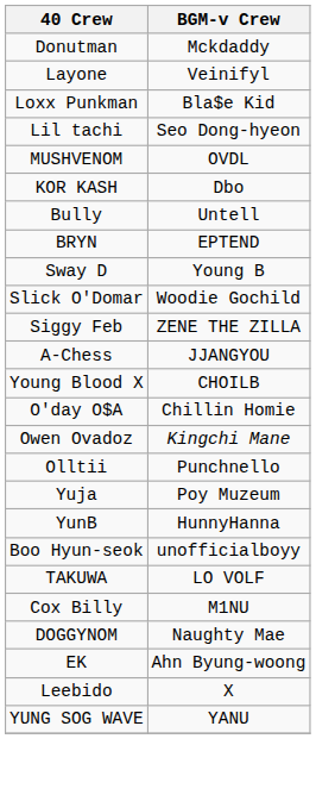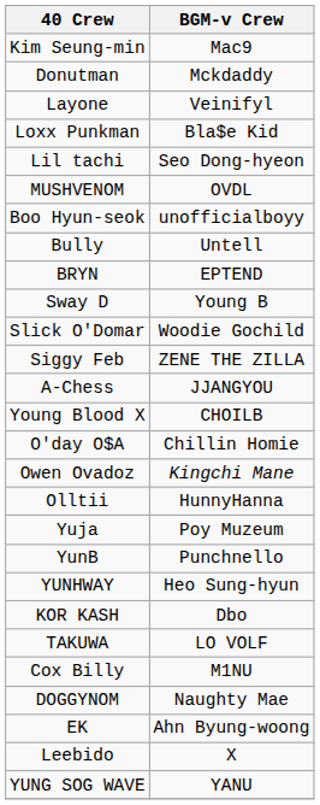 <table class="wikitable" style="text-align:center">
 <tr>
 <th>40 Crew</th>
 <th>BGM-v Crew</th>
+</tr>
+<tr>
+<td>Kim Seung-min</td>
+<td>Mac9</td>
 </tr>
 <tr>
 <td>Donutman</td>
 <td>Mckdaddy</td>
 </tr>
 <tr>
 <td>Layone</td>
 <td>Veinifyl</td>
 </tr>
 <tr>
 <td>Loxx Punkman</td>
 <td>Bla$e Kid</td>
 </tr>
 <tr>
 <td>Lil tachi</td>
 <td>Seo Dong-hyeon</td>
 </tr>
 <tr>
 <td>MUSHVENOM</td>
 <td>OVDL</td>
 </tr>
 <tr>
-<td>KOR KASH</td>
-<td>Dbo</td>
+<td>Boo Hyun-seok</td>
+<td>unofficialboyy</td>
 </tr>
 <tr>
 <td>Bully</td>
 <td>Untell</td>
 </tr>
 <tr>
 <td>BRYN</td>
 <td>EPTEND</td>
 </tr>
 <tr>
 <td>Sway D</td>
 <td>Young B</td>
 </tr>
 <tr>
 <td>Slick O'Domar</td>
 <td>Woodie Gochild</td>
 </tr>
 <tr>
 <td>Siggy Feb</td>
 <td>ZENE THE ZILLA</td>
 </tr>
 <tr>
 <td>A-Chess</td>
 <td>JJANGYOU</td>
 </tr>
 <tr>
 <td>Young Blood X</td>
 <td>CHOILB</td>
 </tr>
 <tr>
 <td>O'day O$A</td>
 <td>Chillin Homie</td>
 </tr>
 <tr>
 <td>Owen Ovadoz</td>
 <td><em>Kingchi Mane</em></td>
 </tr>
 <tr>
 <td>Olltii</td>
-<td>Punchnello</td>
+<td>HunnyHanna</td>
 </tr>
 <tr>
 <td>Yuja</td>
 <td>Poy Muzeum</td>
 </tr>
 <tr>
 <td>YunB</td>
-<td>HunnyHanna</td>
+<td>Punchnello</td>
 </tr>
 <tr>
-<td>Boo Hyun-seok</td>
-<td>unofficialboyy</td>
+<td>YUNHWAY</td>
+<td>Heo Sung-hyun</td>
+</tr>
+<tr>
+<td>KOR KASH</td>
+<td>Dbo</td>
 </tr>
 <tr>
 <td>TAKUWA</td>
 <td>LO VOLF</td>
 </tr>
 <tr>
 <td>Cox Billy</td>
 <td>M1NU</td>
 </tr>
 <tr>
 <td>DOGGYNOM</td>
 <td>Naughty Mae</td>
 </tr>
 <tr>
 <td>EK</td>
 <td>Ahn Byung-woong</td>
 </tr>
 <tr>
 <td>Leebido</td>
 <td>X</td>
 </tr>
 <tr>
 <td>YUNG SOG WAVE</td>
 <td>YANU</td>
 </tr>
 <tr>
 </tr>
 </table>
